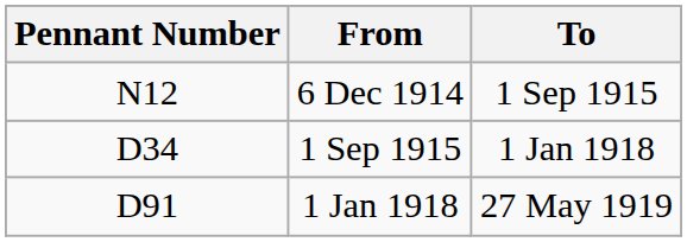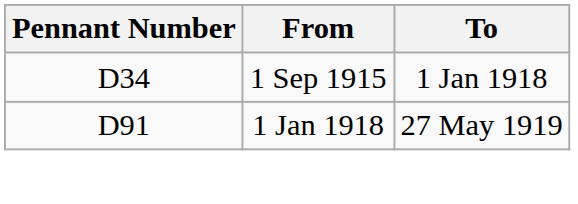 <table class="wikitable" style="text-align:center">
 <tr>
 <th>Pennant Number</th>
 <th>From</th>
 <th>To</th>
-</tr>
-<tr>
-<td>N12</td>
-<td>6 Dec 1914</td>
-<td>1 Sep 1915</td>
 </tr>
 <tr>
 <td>D34</td>
 <td>1 Sep 1915</td>
 <td>1 Jan 1918</td>
 </tr>
 <tr>
 <td>D91</td>
 <td>1 Jan 1918</td>
 <td>27 May 1919</td>
 </tr>
 </table>
